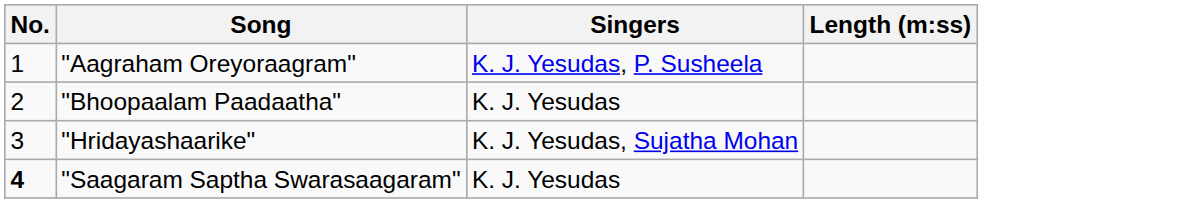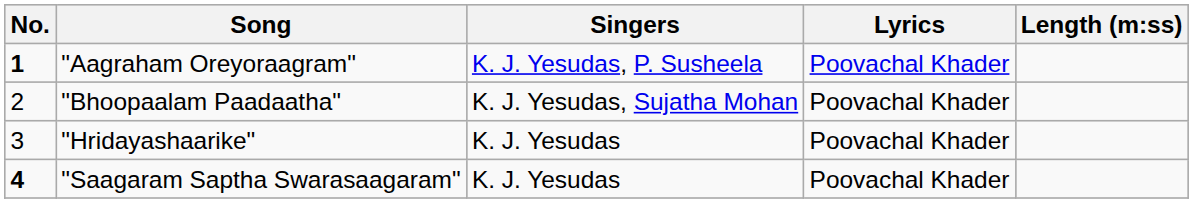 <table class="wikitable" style="font-size:95%;">
 <tr>
 <th>No.</th>
 <th>Song</th>
 <th>Singers</th>
+<th>Lyrics</th>
 <th>Length (m:ss)</th>
 </tr>
 <tr>
-<td>1</td>
+<td><strong>1</strong></td>
 <td>"Aagraham Oreyoraagram"</td>
 <td><a href='#'>K. J. Yesudas</a>, <a href='#'>P. Susheela</a></td>
+<td><a href='#'>Poovachal Khader</a></td>
 <td></td>
 </tr>
 <tr>
 <td>2</td>
 <td>"Bhoopaalam Paadaatha"</td>
-<td>K. J. Yesudas</td>
+<td>K. J. Yesudas, <a href='#'>Sujatha Mohan</a></td>
+<td>Poovachal Khader</td>
 <td></td>
 </tr>
 <tr>
 <td>3</td>
 <td>"Hridayashaarike"</td>
-<td>K. J. Yesudas, <a href='#'>Sujatha Mohan</a></td>
+<td>K. J. Yesudas</td>
+<td>Poovachal Khader</td>
 <td></td>
 </tr>
 <tr>
 <td><strong>4</strong></td>
 <td>"Saagaram Saptha Swarasaagaram"</td>
 <td>K. J. Yesudas</td>
+<td>Poovachal Khader</td>
 <td></td>
 </tr>
 </table>
